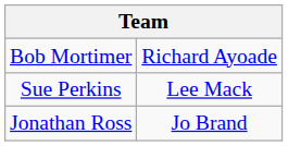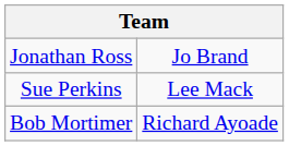 <table class="wikitable" style="text-align:center">
 <tr>
 <th colspan=2 scope="col">Team</th>
 </tr>
 <tr>
-<td><a href='#'>Bob Mortimer</a></td>
-<td><a href='#'>Richard Ayoade</a></td>
+<td><a href='#'>Jonathan Ross</a></td>
+<td><a href='#'>Jo Brand</a></td>
 </tr>
 <tr>
 <td><a href='#'>Sue Perkins</a></td>
 <td><a href='#'>Lee Mack</a></td>
 </tr>
 <tr>
-<td><a href='#'>Jonathan Ross</a></td>
-<td><a href='#'>Jo Brand</a></td>
+<td><a href='#'>Bob Mortimer</a></td>
+<td><a href='#'>Richard Ayoade</a></td>
 </tr>
 </table>
